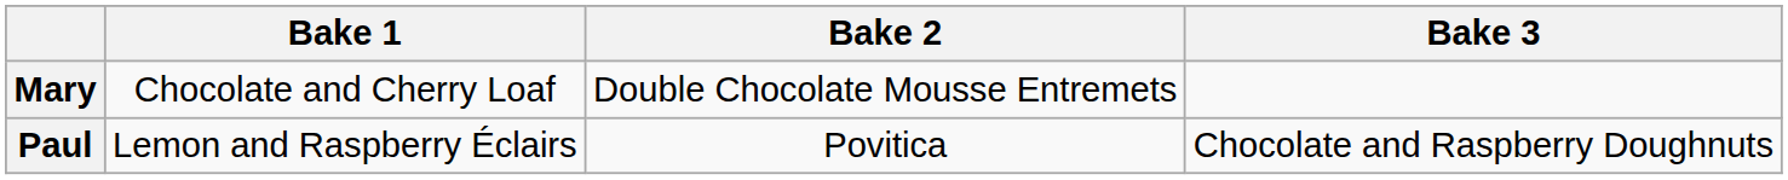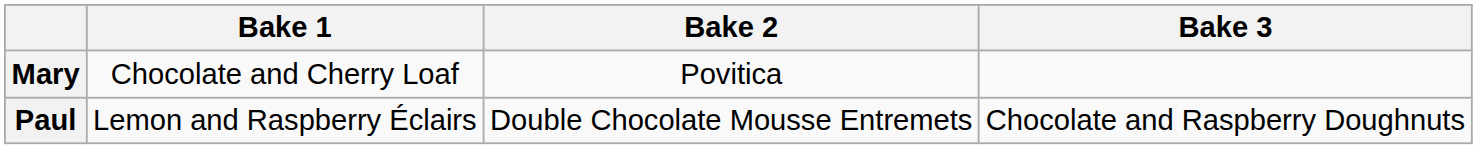 <table class="wikitable" style="text-align:center;">
 <tr>
 <th scope="col"></th>
 <th scope="col">Bake 1</th>
 <th scope="col">Bake 2</th>
 <th scope="col">Bake 3</th>
 </tr>
 <tr>
 <th scope="row">Mary</th>
 <td>Chocolate and Cherry Loaf</td>
-<td>Double Chocolate Mousse Entremets</td>
+<td>Povitica</td>
 <td></td>
 </tr>
 <tr>
 <th scope="row">Paul</th>
 <td>Lemon and Raspberry Éclairs<br></td>
-<td>Povitica</td>
+<td>Double Chocolate Mousse Entremets</td>
 <td>Chocolate and Raspberry Doughnuts</td>
 </tr>
 </table>
